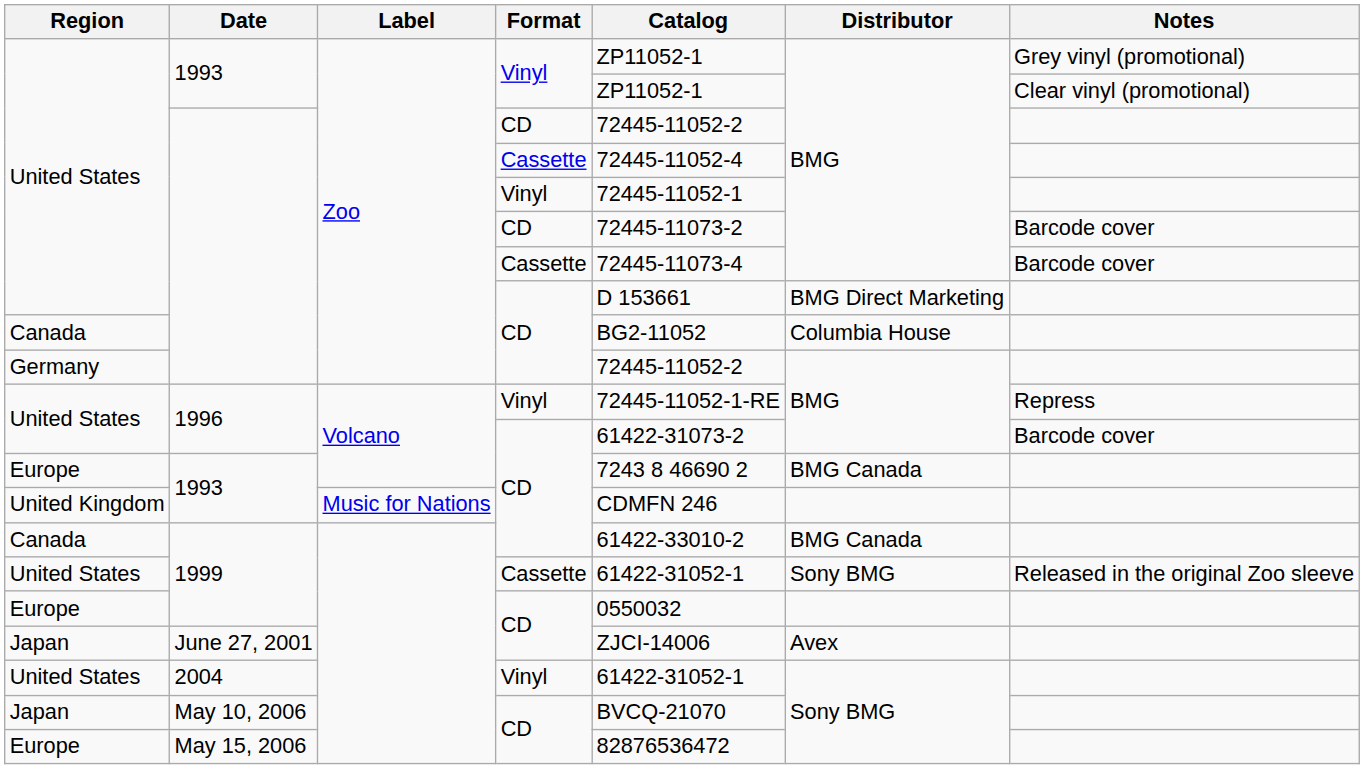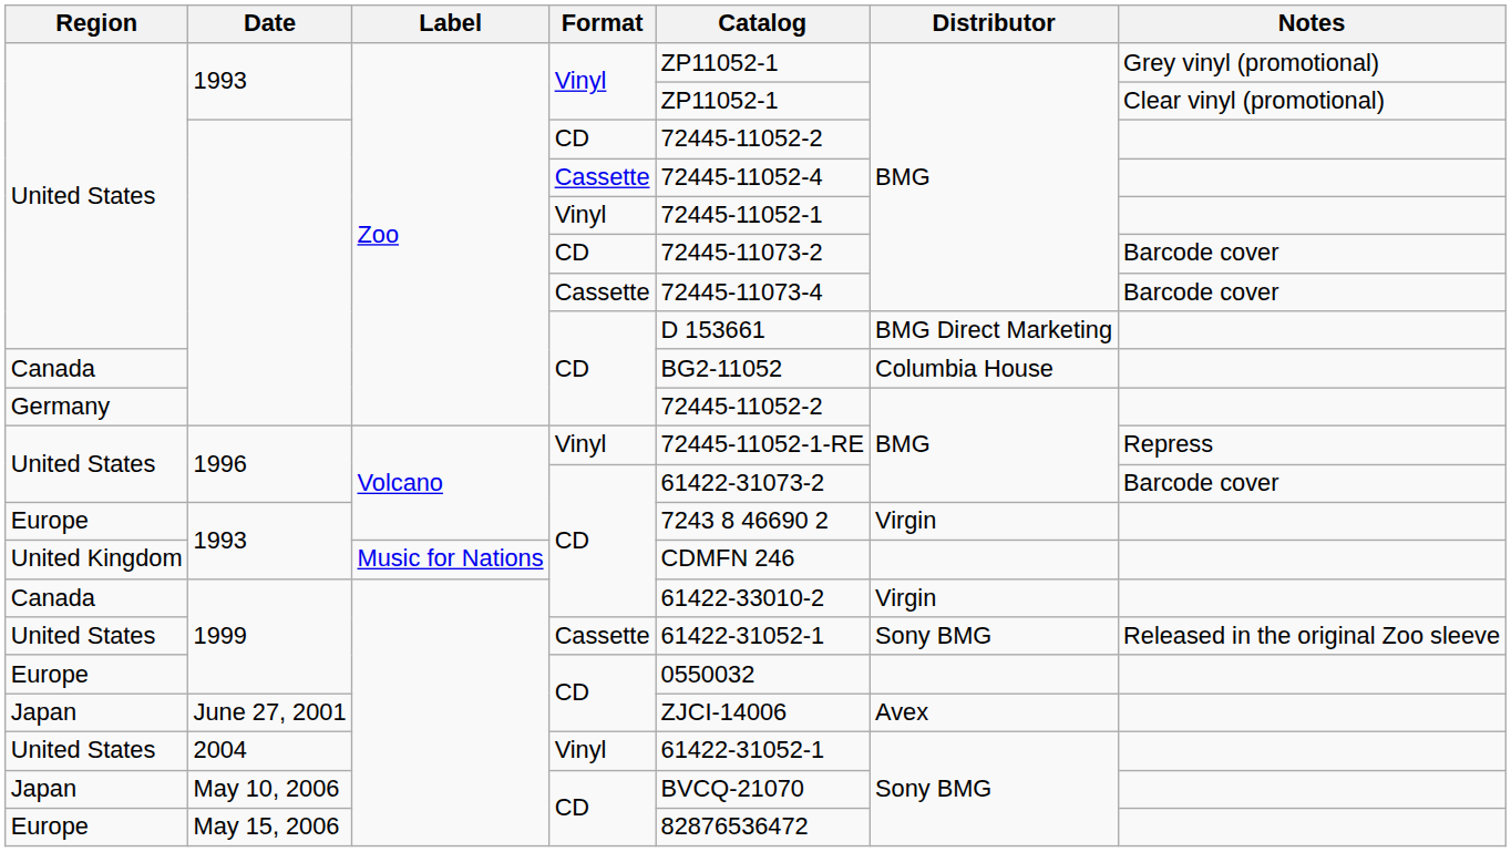 <table class="wikitable">
 <tr>
 <th>Region</th>
 <th>Date</th>
 <th>Label</th>
 <th>Format</th>
 <th>Catalog</th>
 <th>Distributor</th>
 <th>Notes</th>
 </tr>
 <tr>
 <td rowspan="8">United States</td>
 <td rowspan="2">1993 </td>
 <td rowspan="10"><a href='#'>Zoo</a></td>
 <td rowspan="2"><a href='#'>Vinyl</a></td>
 <td>ZP11052-1</td>
 <td rowspan="7">BMG</td>
 <td>Grey vinyl (promotional)</td>
 </tr>
 <tr>
 <td>ZP11052-1</td>
 <td>Clear vinyl (promotional)</td>
 </tr>
 <tr>
 <td rowspan="8"></td>
 <td>CD</td>
 <td>72445-11052-2</td>
 <td></td>
 </tr>
 <tr>
 <td><a href='#'>Cassette</a></td>
 <td>72445-11052-4</td>
 <td></td>
 </tr>
 <tr>
 <td>Vinyl</td>
 <td>72445-11052-1</td>
 <td></td>
 </tr>
 <tr>
 <td>CD</td>
 <td>72445-11073-2</td>
 <td>Barcode cover</td>
 </tr>
 <tr>
 <td>Cassette</td>
 <td>72445-11073-4</td>
 <td>Barcode cover</td>
 </tr>
 <tr>
 <td rowspan="3">CD</td>
 <td>D 153661</td>
 <td>BMG Direct Marketing</td>
 <td></td>
 </tr>
 <tr>
 <td>Canada</td>
 <td>BG2-11052</td>
 <td>Columbia House</td>
 <td></td>
 </tr>
 <tr>
 <td>Germany</td>
 <td>72445-11052-2</td>
 <td rowspan="3">BMG</td>
 <td></td>
 </tr>
 <tr>
 <td rowspan="2">United States</td>
 <td rowspan="2">1996 </td>
 <td rowspan="3"><a href='#'>Volcano</a></td>
 <td>Vinyl</td>
 <td>72445-11052-1-RE</td>
 <td>Repress</td>
 </tr>
 <tr>
 <td rowspan="4">CD</td>
 <td>61422-31073-2</td>
 <td>Barcode cover</td>
 </tr>
 <tr>
 <td>Europe</td>
 <td rowspan="2">1993</td>
 <td>7243 8 46690 2</td>
-<td>BMG Canada</td>
+<td>Virgin</td>
 <td></td>
 </tr>
 <tr>
 <td>United Kingdom</td>
 <td><a href='#'>Music for Nations</a></td>
 <td>CDMFN 246</td>
 <td></td>
 <td></td>
 </tr>
 <tr>
 <td>Canada</td>
 <td rowspan="3">1999 </td>
 <td rowspan="7"></td>
 <td>61422-33010-2</td>
-<td>BMG Canada</td>
+<td>Virgin</td>
 <td></td>
 </tr>
 <tr>
 <td>United States</td>
 <td>Cassette</td>
 <td>61422-31052-1</td>
 <td>Sony BMG</td>
 <td>Released in the original Zoo sleeve</td>
 </tr>
 <tr>
 <td>Europe</td>
 <td rowspan="2">CD</td>
 <td>0550032</td>
 <td></td>
 <td></td>
 </tr>
 <tr>
 <td>Japan</td>
 <td>June 27, 2001</td>
 <td>ZJCI-14006</td>
 <td>Avex</td>
 <td></td>
 </tr>
 <tr>
 <td>United States</td>
 <td>2004 </td>
 <td>Vinyl</td>
 <td>61422-31052-1</td>
 <td rowspan="3">Sony BMG</td>
 <td></td>
 </tr>
 <tr>
 <td>Japan</td>
 <td>May 10, 2006</td>
 <td rowspan="2">CD</td>
 <td>BVCQ-21070</td>
 <td></td>
 </tr>
 <tr>
 <td>Europe</td>
 <td>May 15, 2006</td>
 <td>82876536472</td>
 <td></td>
 </tr>
 </table>
